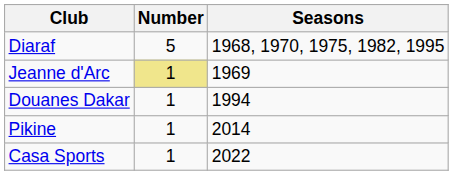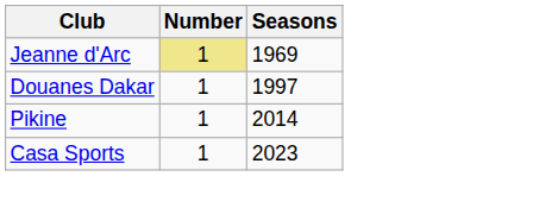 <table class="wikitable sortable">
 <tr>
 <th>Club</th>
 <th>Number</th>
 <th>Seasons</th>
-</tr>
-<tr>
-<td><a href='#'>Diaraf</a></td>
-<td style="text-align:center">5</td>
-<td>1968, 1970, 1975, 1982, 1995</td>
 </tr>
 <tr>
 <td><a href='#'>Jeanne d'Arc</a></td>
 <td style="background: khaki; text-align:center">1</td>
 <td>1969</td>
 </tr>
 <tr>
 <td><a href='#'>Douanes Dakar</a></td>
 <td style="text-align:center">1</td>
-<td>1994</td>
+<td>1997</td>
 </tr>
 <tr>
 <td><a href='#'>Pikine</a></td>
 <td style="text-align:center">1</td>
 <td>2014</td>
 </tr>
 <tr>
 <td><a href='#'>Casa Sports</a></td>
 <td style="text-align:center">1</td>
-<td>2022</td>
+<td>2023</td>
 </tr>
 </table>
